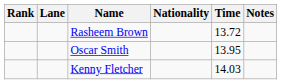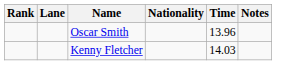 <table class="wikitable sortable" style="text-align:center">
 <tr>
 <th>Rank</th>
 <th>Lane</th>
 <th>Name</th>
 <th>Nationality</th>
 <th>Time</th>
 <th>Notes</th>
 </tr>
 <tr>
 <td></td>
 <td></td>
-<td align=left><a href='#'>Rasheem Brown</a></td>
-<td align=left></td>
-<td>13.72</td>
-<td></td>
-</tr>
-<tr>
-<td></td>
-<td></td>
 <td align=left><a href='#'>Oscar Smith</a></td>
 <td align=left></td>
-<td>13.95</td>
+<td>13.96</td>
 <td></td>
 </tr>
 <tr>
 <td></td>
 <td></td>
 <td align=left><a href='#'>Kenny Fletcher</a></td>
 <td align=left></td>
 <td>14.03</td>
 <td></td>
 </tr>
 </table>
